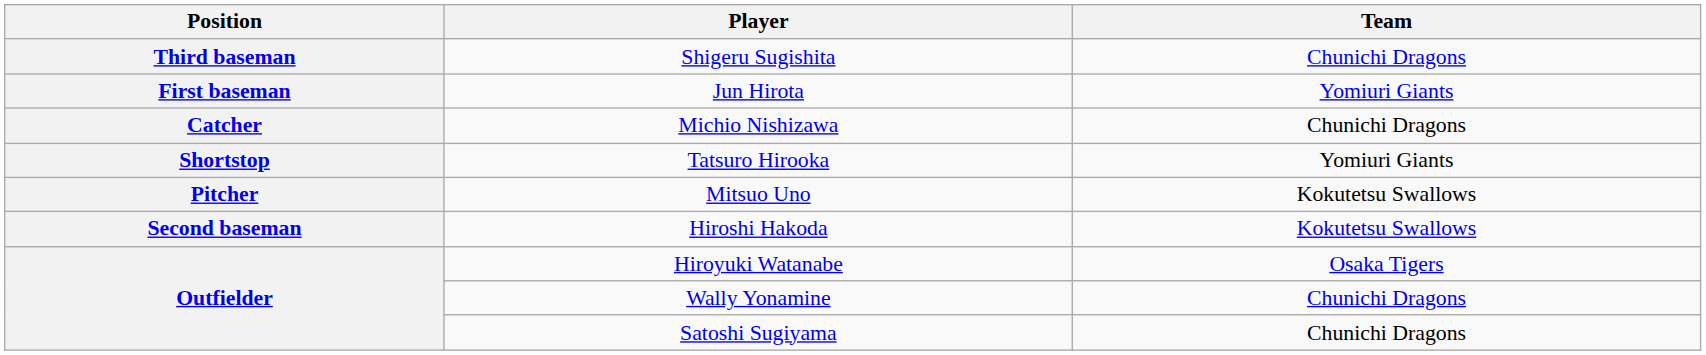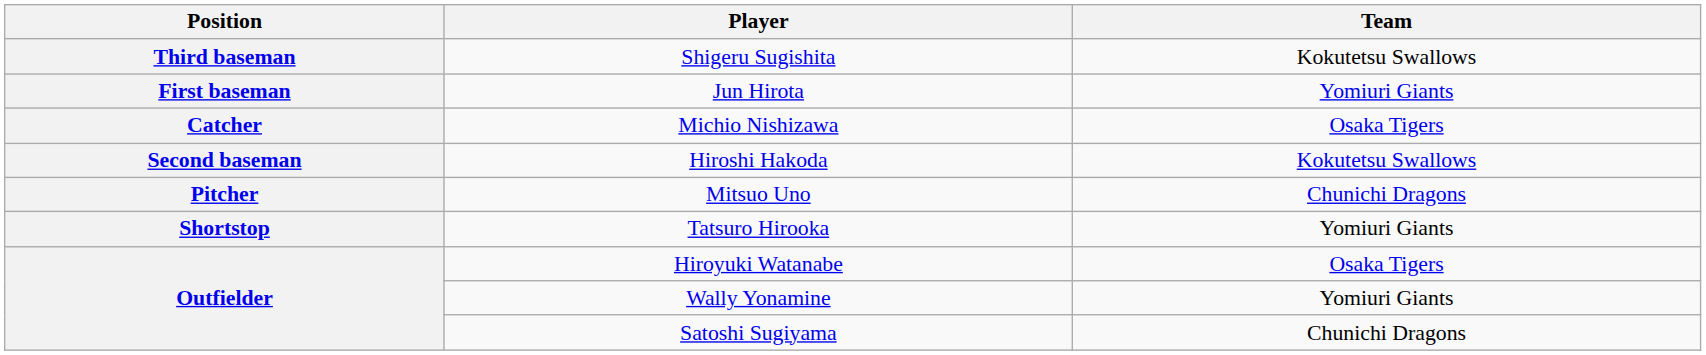 <table class="wikitable" style="text-align:center;">
 <tr>
 <th scope="col" width="7%">Position</th>
 <th scope="col" width="10%">Player</th>
 <th scope="col" width="10%">Team</th>
 </tr>
 <tr>
 <th scope="row" style="text-align:center;"><a href='#'>Third baseman</a></th>
 <td><a href='#'>Shigeru Sugishita</a></td>
-<td><a href='#'>Chunichi Dragons</a></td>
+<td>Kokutetsu Swallows</td>
 </tr>
 <tr>
 <th scope="row" style="text-align:center;"><a href='#'>First baseman</a></th>
 <td><a href='#'>Jun Hirota</a></td>
 <td><a href='#'>Yomiuri Giants</a></td>
 </tr>
 <tr>
 <th scope="row" style="text-align:center;"><a href='#'>Catcher</a></th>
 <td><a href='#'>Michio Nishizawa</a></td>
-<td>Chunichi Dragons</td>
+<td><a href='#'>Osaka Tigers</a></td>
+</tr>
+<tr>
+<th scope="row" style="text-align:center;"><a href='#'>Second baseman</a></th>
+<td><a href='#'>Hiroshi Hakoda</a></td>
+<td><a href='#'>Kokutetsu Swallows</a></td>
+</tr>
+<tr>
+<th scope="row" style="text-align:center;"><a href='#'>Pitcher</a></th>
+<td><a href='#'>Mitsuo Uno</a></td>
+<td><a href='#'>Chunichi Dragons</a></td>
 </tr>
 <tr>
 <th scope="row" style="text-align:center;"><a href='#'>Shortstop</a></th>
 <td><a href='#'>Tatsuro Hirooka</a></td>
 <td>Yomiuri Giants</td>
-</tr>
-<tr>
-<th scope="row" style="text-align:center;"><a href='#'>Pitcher</a></th>
-<td><a href='#'>Mitsuo Uno</a></td>
-<td>Kokutetsu Swallows</td>
-</tr>
-<tr>
-<th scope="row" style="text-align:center;"><a href='#'>Second baseman</a></th>
-<td><a href='#'>Hiroshi Hakoda</a></td>
-<td><a href='#'>Kokutetsu Swallows</a></td>
 </tr>
 <tr>
 <th scope="row" style="text-align:center;" rowspan=3><a href='#'>Outfielder</a></th>
 <td><a href='#'>Hiroyuki Watanabe</a></td>
 <td><a href='#'>Osaka Tigers</a></td>
 </tr>
 <tr>
 <td><a href='#'>Wally Yonamine</a></td>
-<td><a href='#'>Chunichi Dragons</a></td>
+<td>Yomiuri Giants</td>
 </tr>
 <tr>
 <td><a href='#'>Satoshi Sugiyama</a></td>
 <td>Chunichi Dragons</td>
 </tr>
 </table>
